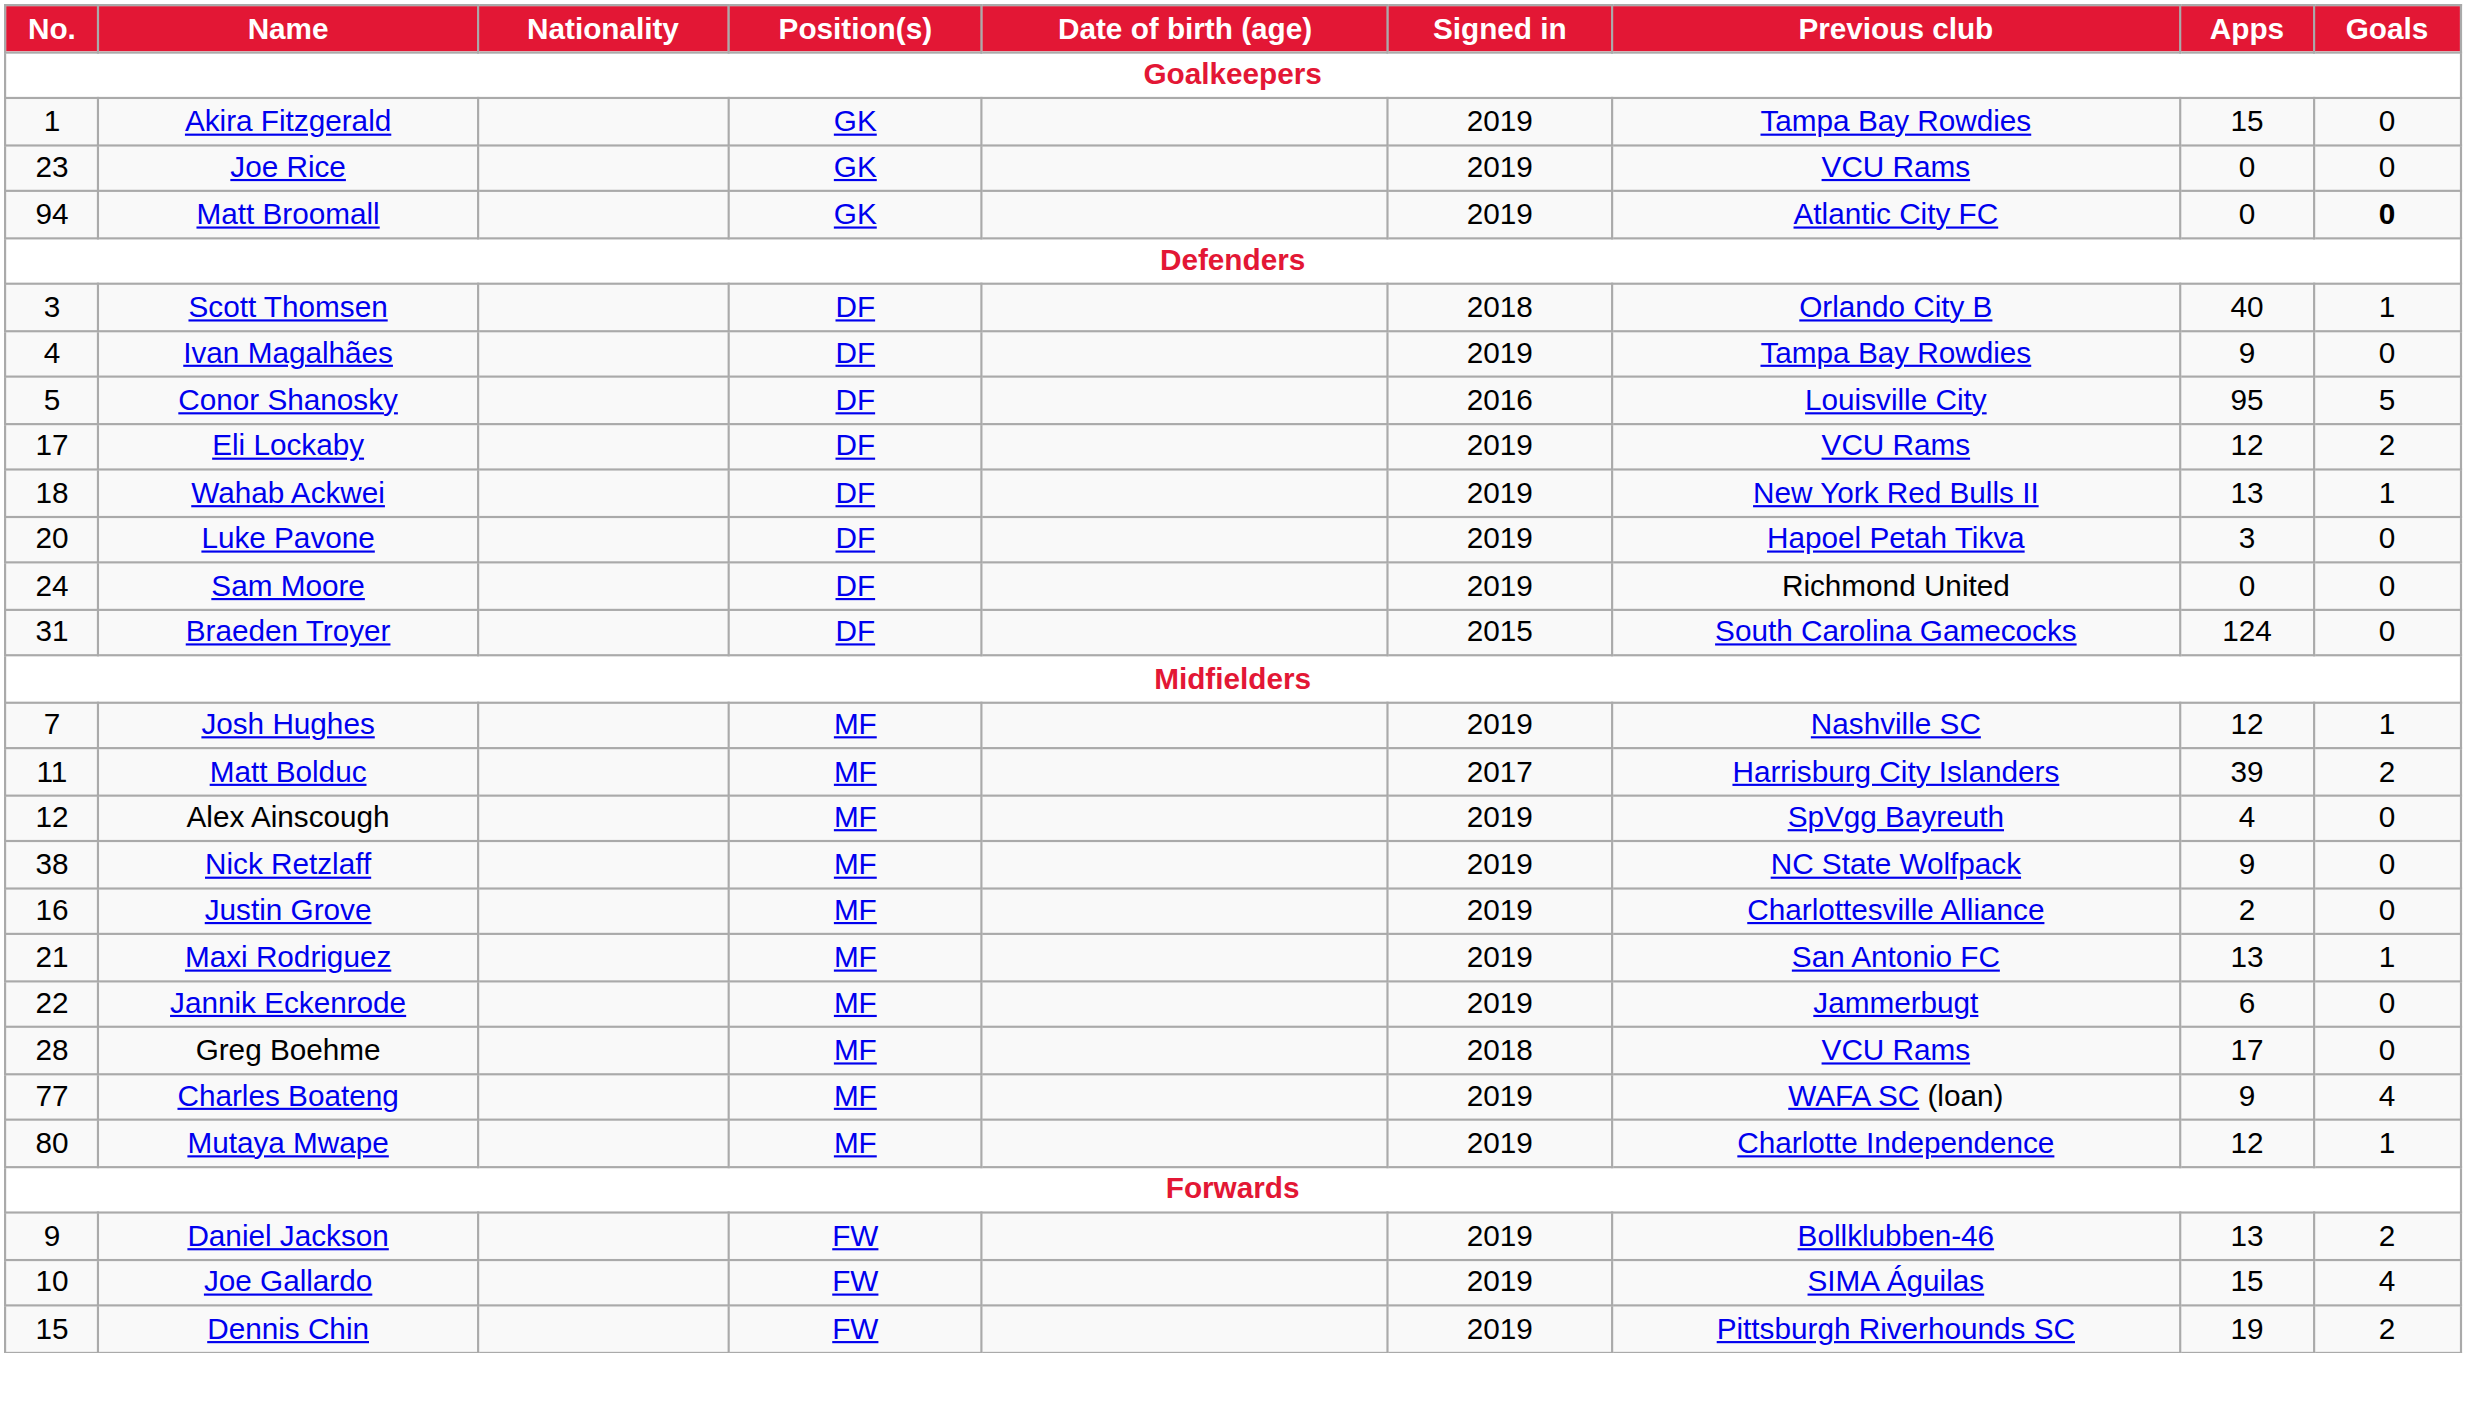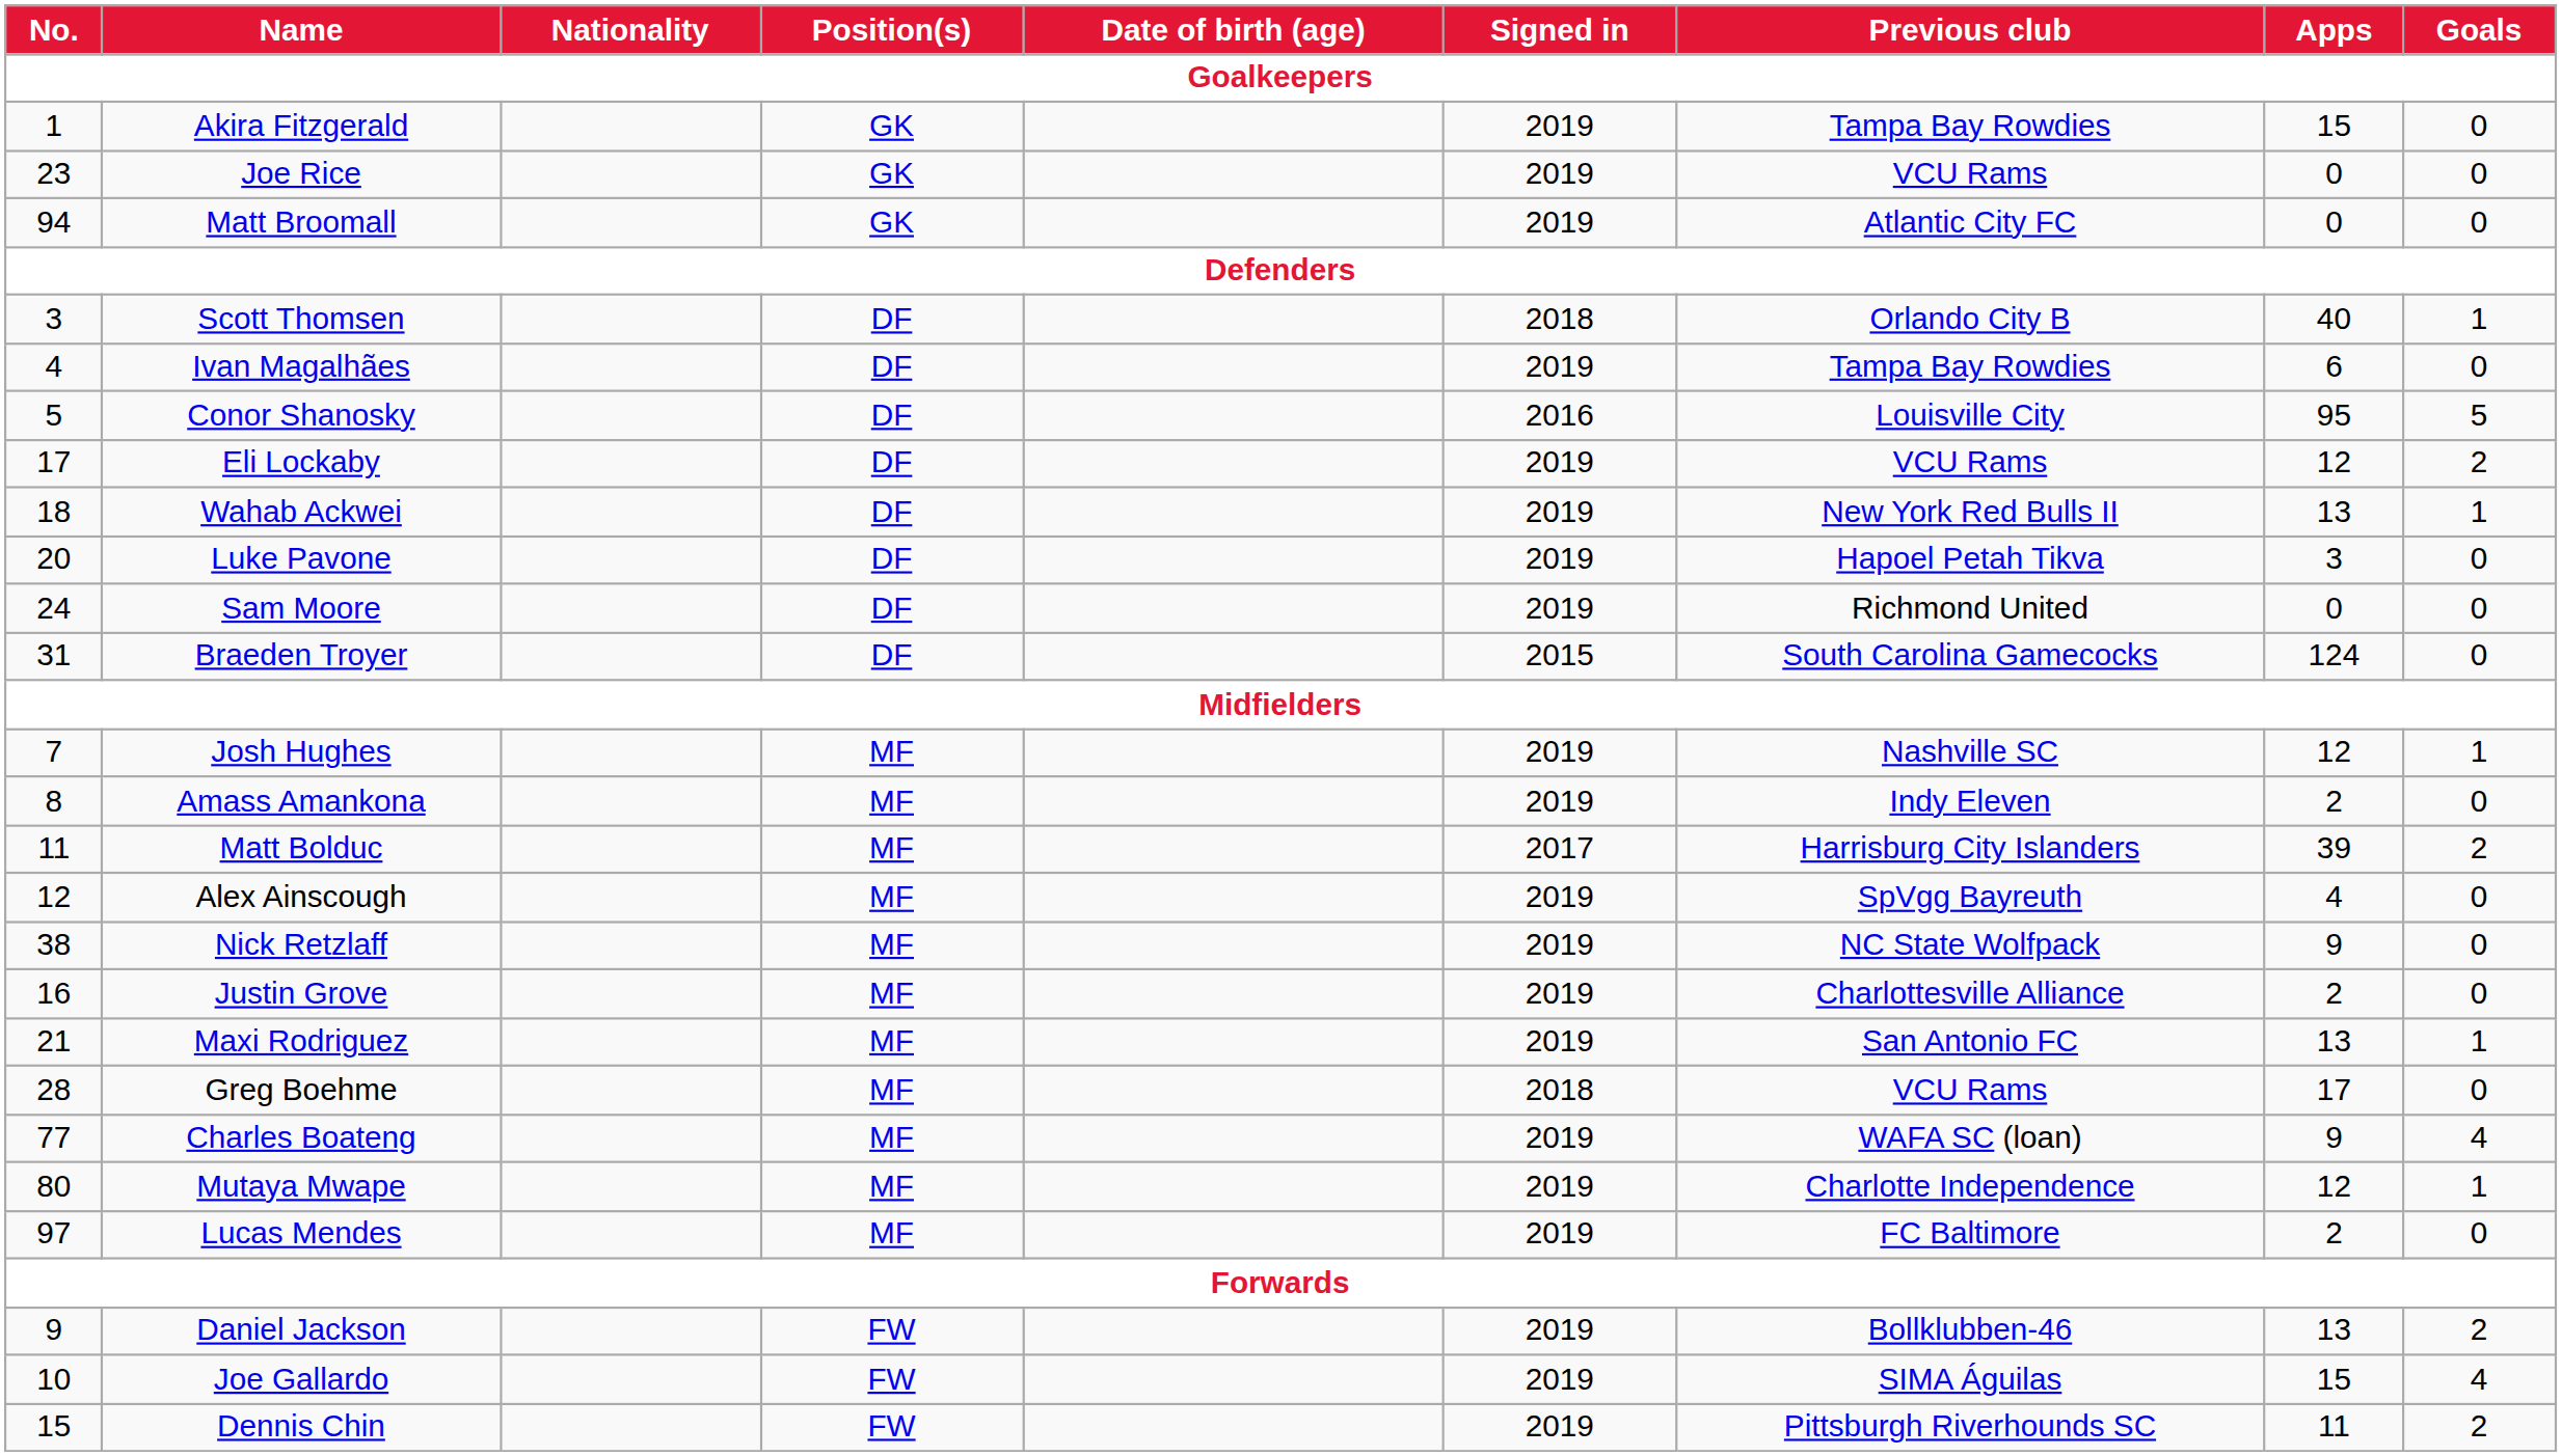 <table class="wikitable" style="text-align:center; font-size:86%; width:90%;">
 <tr>
 <th style="background:#E31735; color:white; text-align:center;">No.</th>
 <th style="background:#E31735; color:white; text-align:center;">Name</th>
 <th style="background:#E31735; color:white; text-align:center;">Nationality</th>
 <th style="background:#E31735; color:white; text-align:center;">Position(s)</th>
 <th style="background:#E31735; color:white; text-align:center;">Date of birth (age)</th>
 <th style="background:#E31735; color:white; text-align:center;">Signed in</th>
 <th style="background:#E31735; color:white; text-align:center;">Previous club</th>
 <th style="background:#E31735; color:white; text-align:center;">Apps</th>
 <th style="background:#E31735; color:white; text-align:center;">Goals</th>
 </tr>
 <tr>
 <th colspan=9 style="background:white; color:#E31735; text-align:center;">Goalkeepers</th>
 </tr>
 <tr>
 <td>1</td>
 <td><a href='#'>Akira Fitzgerald</a></td>
 <td></td>
 <td><a href='#'>GK</a></td>
 <td></td>
 <td>2019</td>
 <td> <a href='#'>Tampa Bay Rowdies</a></td>
 <td>15</td>
 <td>0</td>
 </tr>
 <tr>
 <td>23</td>
 <td><a href='#'>Joe Rice</a></td>
 <td></td>
 <td><a href='#'>GK</a></td>
 <td></td>
 <td>2019</td>
 <td> <a href='#'>VCU Rams</a></td>
 <td>0</td>
 <td>0</td>
 </tr>
 <tr>
 <td>94</td>
 <td><a href='#'>Matt Broomall</a></td>
 <td></td>
 <td><a href='#'>GK</a></td>
 <td></td>
 <td>2019</td>
 <td> <a href='#'>Atlantic City FC</a></td>
 <td>0</td>
-<td><strong>0</strong></td>
+<td>0</td>
 </tr>
 <tr>
 <th colspan=9 style="background:white; color:#E31735; text-align:center;">Defenders</th>
 </tr>
 <tr>
 <td>3</td>
 <td><a href='#'>Scott Thomsen</a></td>
 <td></td>
 <td><a href='#'>DF</a></td>
 <td></td>
 <td>2018</td>
 <td> <a href='#'>Orlando City B</a></td>
 <td>40</td>
 <td>1</td>
 </tr>
 <tr>
 <td>4</td>
 <td><a href='#'>Ivan Magalhães</a></td>
 <td></td>
 <td><a href='#'>DF</a></td>
 <td></td>
 <td>2019</td>
 <td> <a href='#'>Tampa Bay Rowdies</a></td>
-<td>9</td>
+<td>6</td>
 <td>0</td>
 </tr>
 <tr>
 <td>5</td>
 <td><a href='#'>Conor Shanosky</a></td>
 <td></td>
 <td><a href='#'>DF</a></td>
 <td></td>
 <td>2016</td>
 <td> <a href='#'>Louisville City</a></td>
 <td>95</td>
 <td>5</td>
 </tr>
 <tr>
 <td>17</td>
 <td><a href='#'>Eli Lockaby</a></td>
 <td></td>
 <td><a href='#'>DF</a></td>
 <td></td>
 <td>2019</td>
 <td> <a href='#'>VCU Rams</a></td>
 <td>12</td>
 <td>2</td>
 </tr>
 <tr>
 <td>18</td>
 <td><a href='#'>Wahab Ackwei</a></td>
 <td></td>
 <td><a href='#'>DF</a></td>
 <td></td>
 <td>2019</td>
 <td> <a href='#'>New York Red Bulls II</a></td>
 <td>13</td>
 <td>1</td>
 </tr>
 <tr>
 <td>20</td>
 <td><a href='#'>Luke Pavone</a></td>
 <td></td>
 <td><a href='#'>DF</a></td>
 <td></td>
 <td>2019</td>
 <td> <a href='#'>Hapoel Petah Tikva</a></td>
 <td>3</td>
 <td>0</td>
 </tr>
 <tr>
 <td>24</td>
 <td><a href='#'>Sam Moore</a></td>
 <td></td>
 <td><a href='#'>DF</a></td>
 <td></td>
 <td>2019</td>
 <td> Richmond United</td>
 <td>0</td>
 <td>0</td>
 </tr>
 <tr>
 <td>31</td>
 <td><a href='#'>Braeden Troyer</a></td>
 <td></td>
 <td><a href='#'>DF</a></td>
 <td></td>
 <td>2015</td>
 <td> <a href='#'>South Carolina Gamecocks</a></td>
 <td>124</td>
 <td>0</td>
 </tr>
 <tr>
 <th colspan=9 style="background:white; color:#E31735; text-align:center;">Midfielders</th>
 </tr>
 <tr>
 <td>7</td>
 <td><a href='#'>Josh Hughes</a></td>
 <td></td>
 <td><a href='#'>MF</a></td>
 <td></td>
 <td>2019</td>
 <td> <a href='#'>Nashville SC</a></td>
 <td>12</td>
 <td>1</td>
 </tr>
 <tr>
+<td>8</td>
+<td><a href='#'>Amass Amankona</a></td>
+<td></td>
+<td><a href='#'>MF</a></td>
+<td></td>
+<td>2019</td>
+<td> <a href='#'>Indy Eleven</a></td>
+<td>2</td>
+<td>0</td>
+</tr>
+<tr>
 <td>11</td>
 <td><a href='#'>Matt Bolduc</a></td>
 <td></td>
 <td><a href='#'>MF</a></td>
 <td></td>
 <td>2017</td>
 <td> <a href='#'>Harrisburg City Islanders</a></td>
 <td>39</td>
 <td>2</td>
 </tr>
 <tr>
 <td>12</td>
 <td>Alex Ainscough</td>
 <td></td>
 <td><a href='#'>MF</a></td>
 <td></td>
 <td>2019</td>
 <td> <a href='#'>SpVgg Bayreuth</a></td>
 <td>4</td>
 <td>0</td>
 </tr>
 <tr>
 <td>38</td>
 <td><a href='#'>Nick Retzlaff</a></td>
 <td></td>
 <td><a href='#'>MF</a></td>
 <td></td>
 <td>2019</td>
 <td> <a href='#'>NC State Wolfpack</a></td>
 <td>9</td>
 <td>0</td>
 </tr>
 <tr>
 <td>16</td>
 <td><a href='#'>Justin Grove</a></td>
 <td></td>
 <td><a href='#'>MF</a></td>
 <td></td>
 <td>2019</td>
 <td> <a href='#'>Charlottesville Alliance</a></td>
 <td>2</td>
 <td>0</td>
 </tr>
 <tr>
 <td>21</td>
 <td><a href='#'>Maxi Rodriguez</a></td>
 <td></td>
 <td><a href='#'>MF</a></td>
 <td></td>
 <td>2019</td>
 <td> <a href='#'>San Antonio FC</a></td>
 <td>13</td>
 <td>1</td>
 </tr>
 <tr>
-<td>22</td>
-<td><a href='#'>Jannik Eckenrode</a></td>
-<td></td>
-<td><a href='#'>MF</a></td>
-<td></td>
-<td>2019</td>
-<td> <a href='#'>Jammerbugt</a></td>
-<td>6</td>
-<td>0</td>
-</tr>
-<tr>
 <td>28</td>
 <td>Greg Boehme</td>
 <td></td>
 <td><a href='#'>MF</a></td>
 <td></td>
 <td>2018</td>
 <td> <a href='#'>VCU Rams</a></td>
 <td>17</td>
 <td>0</td>
 </tr>
 <tr>
 <td>77</td>
 <td><a href='#'>Charles Boateng</a></td>
 <td></td>
 <td><a href='#'>MF</a></td>
 <td></td>
 <td>2019</td>
 <td> <a href='#'>WAFA SC</a> (loan)</td>
 <td>9</td>
 <td>4</td>
 </tr>
 <tr>
 <td>80</td>
 <td><a href='#'>Mutaya Mwape</a></td>
 <td></td>
 <td><a href='#'>MF</a></td>
 <td></td>
 <td>2019</td>
 <td> <a href='#'>Charlotte Independence</a></td>
 <td>12</td>
 <td>1</td>
+</tr>
+<tr>
+<td>97</td>
+<td><a href='#'>Lucas Mendes</a></td>
+<td></td>
+<td><a href='#'>MF</a></td>
+<td></td>
+<td>2019</td>
+<td> <a href='#'>FC Baltimore</a></td>
+<td>2</td>
+<td>0</td>
 </tr>
 <tr>
 <th colspan=9 style="background:white; color:#E31735; text-align:center;">Forwards</th>
 </tr>
 <tr>
 <td>9</td>
 <td><a href='#'>Daniel Jackson</a></td>
 <td></td>
 <td><a href='#'>FW</a></td>
 <td></td>
 <td>2019</td>
 <td> <a href='#'>Bollklubben-46</a></td>
 <td>13</td>
 <td>2</td>
 </tr>
 <tr>
 <td>10</td>
 <td><a href='#'>Joe Gallardo</a></td>
 <td></td>
 <td><a href='#'>FW</a></td>
 <td></td>
 <td>2019</td>
 <td> <a href='#'>SIMA Águilas</a></td>
 <td>15</td>
 <td>4</td>
 </tr>
 <tr>
 <td>15</td>
 <td><a href='#'>Dennis Chin</a></td>
 <td></td>
 <td><a href='#'>FW</a></td>
 <td></td>
 <td>2019</td>
 <td> <a href='#'>Pittsburgh Riverhounds SC</a></td>
-<td>19</td>
+<td>11</td>
 <td>2</td>
 </tr>
 </table>
